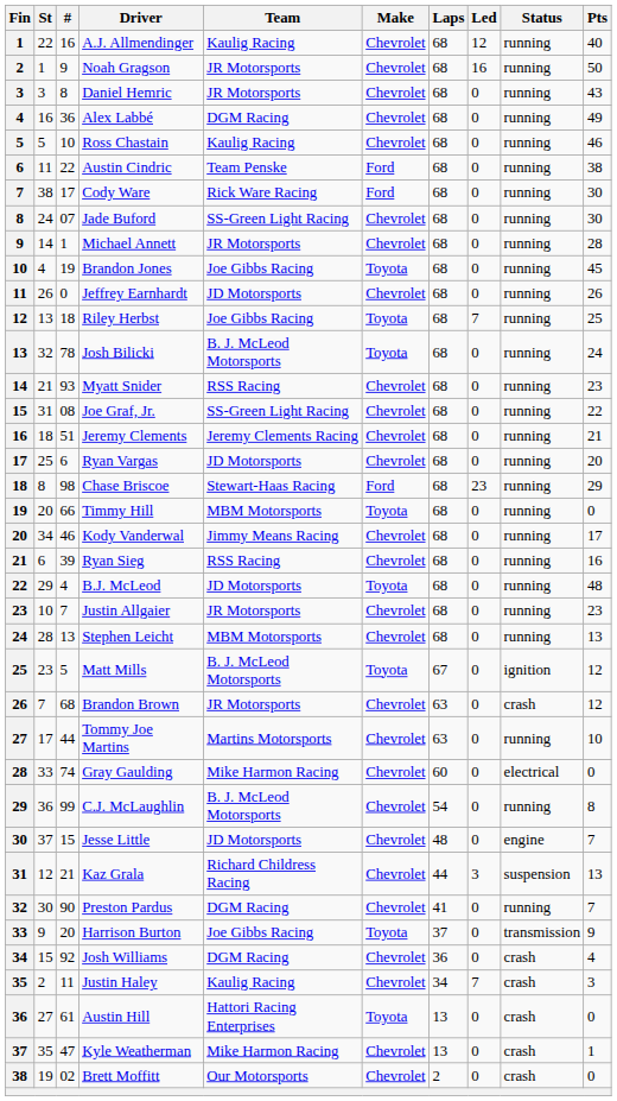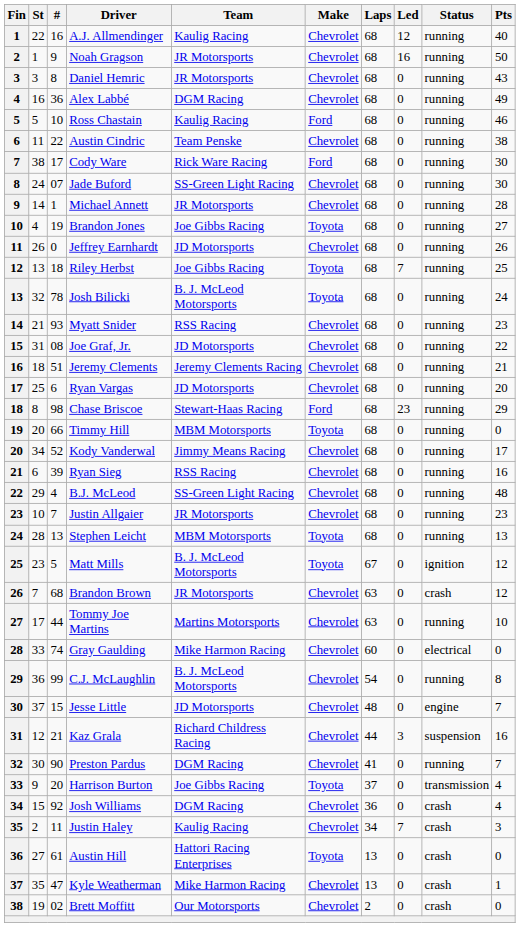 <table class="wikitable" style="font-size:95%">
 <tr>
 <th>Fin</th>
 <th>St</th>
 <th>#</th>
 <th>Driver</th>
 <th>Team</th>
 <th>Make</th>
 <th>Laps</th>
 <th>Led</th>
 <th>Status</th>
 <th>Pts</th>
 </tr>
 <tr>
 <th>1</th>
 <td>22</td>
 <td>16</td>
 <td><a href='#'>A.J. Allmendinger</a></td>
 <td><a href='#'>Kaulig Racing</a></td>
 <td><a href='#'>Chevrolet</a></td>
 <td>68</td>
 <td>12</td>
 <td>running</td>
 <td>40</td>
 </tr>
 <tr>
 <th>2</th>
 <td>1</td>
 <td>9</td>
 <td><a href='#'>Noah Gragson</a></td>
 <td><a href='#'>JR Motorsports</a></td>
 <td><a href='#'>Chevrolet</a></td>
 <td>68</td>
 <td>16</td>
 <td>running</td>
 <td>50</td>
 </tr>
 <tr>
 <th>3</th>
 <td>3</td>
 <td>8</td>
 <td><a href='#'>Daniel Hemric</a></td>
 <td><a href='#'>JR Motorsports</a></td>
 <td><a href='#'>Chevrolet</a></td>
 <td>68</td>
 <td>0</td>
 <td>running</td>
 <td>43</td>
 </tr>
 <tr>
 <th>4</th>
 <td>16</td>
 <td>36</td>
 <td><a href='#'>Alex Labbé</a></td>
 <td><a href='#'>DGM Racing</a></td>
 <td><a href='#'>Chevrolet</a></td>
 <td>68</td>
 <td>0</td>
 <td>running</td>
 <td>49</td>
 </tr>
 <tr>
 <th>5</th>
 <td>5</td>
 <td>10</td>
 <td><a href='#'>Ross Chastain</a></td>
 <td><a href='#'>Kaulig Racing</a></td>
-<td><a href='#'>Chevrolet</a></td>
+<td><a href='#'>Ford</a></td>
 <td>68</td>
 <td>0</td>
 <td>running</td>
 <td>46</td>
 </tr>
 <tr>
 <th>6</th>
 <td>11</td>
 <td>22</td>
 <td><a href='#'>Austin Cindric</a></td>
 <td><a href='#'>Team Penske</a></td>
-<td><a href='#'>Ford</a></td>
+<td><a href='#'>Chevrolet</a></td>
 <td>68</td>
 <td>0</td>
 <td>running</td>
 <td>38</td>
 </tr>
 <tr>
 <th>7</th>
 <td>38</td>
 <td>17</td>
 <td><a href='#'>Cody Ware</a></td>
 <td><a href='#'>Rick Ware Racing</a></td>
 <td><a href='#'>Ford</a></td>
 <td>68</td>
 <td>0</td>
 <td>running</td>
 <td>30</td>
 </tr>
 <tr>
 <th>8</th>
 <td>24</td>
 <td>07</td>
 <td><a href='#'>Jade Buford</a></td>
 <td><a href='#'>SS-Green Light Racing</a></td>
 <td><a href='#'>Chevrolet</a></td>
 <td>68</td>
 <td>0</td>
 <td>running</td>
 <td>30</td>
 </tr>
 <tr>
 <th>9</th>
 <td>14</td>
 <td>1</td>
 <td><a href='#'>Michael Annett</a></td>
 <td><a href='#'>JR Motorsports</a></td>
 <td><a href='#'>Chevrolet</a></td>
 <td>68</td>
 <td>0</td>
 <td>running</td>
 <td>28</td>
 </tr>
 <tr>
 <th>10</th>
 <td>4</td>
 <td>19</td>
 <td><a href='#'>Brandon Jones</a></td>
 <td><a href='#'>Joe Gibbs Racing</a></td>
 <td><a href='#'>Toyota</a></td>
 <td>68</td>
 <td>0</td>
 <td>running</td>
-<td>45</td>
+<td>27</td>
 </tr>
 <tr>
 <th>11</th>
 <td>26</td>
 <td>0</td>
 <td><a href='#'>Jeffrey Earnhardt</a></td>
 <td><a href='#'>JD Motorsports</a></td>
 <td><a href='#'>Chevrolet</a></td>
 <td>68</td>
 <td>0</td>
 <td>running</td>
 <td>26</td>
 </tr>
 <tr>
 <th>12</th>
 <td>13</td>
 <td>18</td>
 <td><a href='#'>Riley Herbst</a></td>
 <td><a href='#'>Joe Gibbs Racing</a></td>
 <td><a href='#'>Toyota</a></td>
 <td>68</td>
 <td>7</td>
 <td>running</td>
 <td>25</td>
 </tr>
 <tr>
 <th>13</th>
 <td>32</td>
 <td>78</td>
 <td><a href='#'>Josh Bilicki</a></td>
 <td><a href='#'>B. J. McLeod Motorsports</a></td>
 <td><a href='#'>Toyota</a></td>
 <td>68</td>
 <td>0</td>
 <td>running</td>
 <td>24</td>
 </tr>
 <tr>
 <th>14</th>
 <td>21</td>
 <td>93</td>
 <td><a href='#'>Myatt Snider</a></td>
 <td><a href='#'>RSS Racing</a></td>
 <td><a href='#'>Chevrolet</a></td>
 <td>68</td>
 <td>0</td>
 <td>running</td>
 <td>23</td>
 </tr>
 <tr>
 <th>15</th>
 <td>31</td>
 <td>08</td>
 <td><a href='#'>Joe Graf, Jr.</a></td>
-<td><a href='#'>SS-Green Light Racing</a></td>
+<td><a href='#'>JD Motorsports</a></td>
 <td><a href='#'>Chevrolet</a></td>
 <td>68</td>
 <td>0</td>
 <td>running</td>
 <td>22</td>
 </tr>
 <tr>
 <th>16</th>
 <td>18</td>
 <td>51</td>
 <td><a href='#'>Jeremy Clements</a></td>
 <td><a href='#'>Jeremy Clements Racing</a></td>
 <td><a href='#'>Chevrolet</a></td>
 <td>68</td>
 <td>0</td>
 <td>running</td>
 <td>21</td>
 </tr>
 <tr>
 <th>17</th>
 <td>25</td>
 <td>6</td>
 <td><a href='#'>Ryan Vargas</a></td>
 <td><a href='#'>JD Motorsports</a></td>
 <td><a href='#'>Chevrolet</a></td>
 <td>68</td>
 <td>0</td>
 <td>running</td>
 <td>20</td>
 </tr>
 <tr>
 <th>18</th>
 <td>8</td>
 <td>98</td>
 <td><a href='#'>Chase Briscoe</a></td>
 <td><a href='#'>Stewart-Haas Racing</a></td>
 <td><a href='#'>Ford</a></td>
 <td>68</td>
 <td>23</td>
 <td>running</td>
 <td>29</td>
 </tr>
 <tr>
 <th>19</th>
 <td>20</td>
 <td>66</td>
 <td><a href='#'>Timmy Hill</a></td>
 <td><a href='#'>MBM Motorsports</a></td>
 <td><a href='#'>Toyota</a></td>
 <td>68</td>
 <td>0</td>
 <td>running</td>
 <td>0</td>
 </tr>
 <tr>
 <th>20</th>
 <td>34</td>
-<td>46</td>
+<td>52</td>
 <td><a href='#'>Kody Vanderwal</a></td>
 <td><a href='#'>Jimmy Means Racing</a></td>
 <td><a href='#'>Chevrolet</a></td>
 <td>68</td>
 <td>0</td>
 <td>running</td>
 <td>17</td>
 </tr>
 <tr>
 <th>21</th>
 <td>6</td>
 <td>39</td>
 <td><a href='#'>Ryan Sieg</a></td>
 <td><a href='#'>RSS Racing</a></td>
 <td><a href='#'>Chevrolet</a></td>
 <td>68</td>
 <td>0</td>
 <td>running</td>
 <td>16</td>
 </tr>
 <tr>
 <th>22</th>
 <td>29</td>
 <td>4</td>
 <td><a href='#'>B.J. McLeod</a></td>
-<td><a href='#'>JD Motorsports</a></td>
-<td><a href='#'>Toyota</a></td>
+<td><a href='#'>SS-Green Light Racing</a></td>
+<td><a href='#'>Chevrolet</a></td>
 <td>68</td>
 <td>0</td>
 <td>running</td>
 <td>48</td>
 </tr>
 <tr>
 <th>23</th>
 <td>10</td>
 <td>7</td>
 <td><a href='#'>Justin Allgaier</a></td>
 <td><a href='#'>JR Motorsports</a></td>
 <td><a href='#'>Chevrolet</a></td>
 <td>68</td>
 <td>0</td>
 <td>running</td>
 <td>23</td>
 </tr>
 <tr>
 <th>24</th>
 <td>28</td>
 <td>13</td>
 <td><a href='#'>Stephen Leicht</a></td>
 <td><a href='#'>MBM Motorsports</a></td>
-<td><a href='#'>Chevrolet</a></td>
+<td><a href='#'>Toyota</a></td>
 <td>68</td>
 <td>0</td>
 <td>running</td>
 <td>13</td>
 </tr>
 <tr>
 <th>25</th>
 <td>23</td>
 <td>5</td>
 <td><a href='#'>Matt Mills</a></td>
 <td><a href='#'>B. J. McLeod Motorsports</a></td>
 <td><a href='#'>Toyota</a></td>
 <td>67</td>
 <td>0</td>
 <td>ignition</td>
 <td>12</td>
 </tr>
 <tr>
 <th>26</th>
 <td>7</td>
 <td>68</td>
 <td><a href='#'>Brandon Brown</a></td>
 <td><a href='#'>JR Motorsports</a></td>
 <td><a href='#'>Chevrolet</a></td>
 <td>63</td>
 <td>0</td>
 <td>crash</td>
 <td>12</td>
 </tr>
 <tr>
 <th>27</th>
 <td>17</td>
 <td>44</td>
 <td><a href='#'>Tommy Joe Martins</a></td>
 <td><a href='#'>Martins Motorsports</a></td>
 <td><a href='#'>Chevrolet</a></td>
 <td>63</td>
 <td>0</td>
 <td>running</td>
 <td>10</td>
 </tr>
 <tr>
 <th>28</th>
 <td>33</td>
 <td>74</td>
 <td><a href='#'>Gray Gaulding</a></td>
 <td><a href='#'>Mike Harmon Racing</a></td>
 <td><a href='#'>Chevrolet</a></td>
 <td>60</td>
 <td>0</td>
 <td>electrical</td>
 <td>0</td>
 </tr>
 <tr>
 <th>29</th>
 <td>36</td>
 <td>99</td>
 <td><a href='#'>C.J. McLaughlin</a></td>
 <td><a href='#'>B. J. McLeod Motorsports</a></td>
 <td><a href='#'>Chevrolet</a></td>
 <td>54</td>
 <td>0</td>
 <td>running</td>
 <td>8</td>
 </tr>
 <tr>
 <th>30</th>
 <td>37</td>
 <td>15</td>
 <td><a href='#'>Jesse Little</a></td>
 <td><a href='#'>JD Motorsports</a></td>
 <td><a href='#'>Chevrolet</a></td>
 <td>48</td>
 <td>0</td>
 <td>engine</td>
 <td>7</td>
 </tr>
 <tr>
 <th>31</th>
 <td>12</td>
 <td>21</td>
 <td><a href='#'>Kaz Grala</a></td>
 <td><a href='#'>Richard Childress Racing</a></td>
 <td><a href='#'>Chevrolet</a></td>
 <td>44</td>
 <td>3</td>
 <td>suspension</td>
-<td>13</td>
+<td>16</td>
 </tr>
 <tr>
 <th>32</th>
 <td>30</td>
 <td>90</td>
 <td><a href='#'>Preston Pardus</a></td>
 <td><a href='#'>DGM Racing</a></td>
 <td><a href='#'>Chevrolet</a></td>
 <td>41</td>
 <td>0</td>
 <td>running</td>
 <td>7</td>
 </tr>
 <tr>
 <th>33</th>
 <td>9</td>
 <td>20</td>
 <td><a href='#'>Harrison Burton</a></td>
 <td><a href='#'>Joe Gibbs Racing</a></td>
 <td><a href='#'>Toyota</a></td>
 <td>37</td>
 <td>0</td>
 <td>transmission</td>
-<td>9</td>
+<td>4</td>
 </tr>
 <tr>
 <th>34</th>
 <td>15</td>
 <td>92</td>
 <td><a href='#'>Josh Williams</a></td>
 <td><a href='#'>DGM Racing</a></td>
 <td><a href='#'>Chevrolet</a></td>
 <td>36</td>
 <td>0</td>
 <td>crash</td>
 <td>4</td>
 </tr>
 <tr>
 <th>35</th>
 <td>2</td>
 <td>11</td>
 <td><a href='#'>Justin Haley</a></td>
 <td><a href='#'>Kaulig Racing</a></td>
 <td><a href='#'>Chevrolet</a></td>
 <td>34</td>
 <td>7</td>
 <td>crash</td>
 <td>3</td>
 </tr>
 <tr>
 <th>36</th>
 <td>27</td>
 <td>61</td>
 <td><a href='#'>Austin Hill</a></td>
 <td><a href='#'>Hattori Racing Enterprises</a></td>
 <td><a href='#'>Toyota</a></td>
 <td>13</td>
 <td>0</td>
 <td>crash</td>
 <td>0</td>
 </tr>
 <tr>
 <th>37</th>
 <td>35</td>
 <td>47</td>
 <td><a href='#'>Kyle Weatherman</a></td>
 <td><a href='#'>Mike Harmon Racing</a></td>
 <td><a href='#'>Chevrolet</a></td>
 <td>13</td>
 <td>0</td>
 <td>crash</td>
 <td>1</td>
 </tr>
 <tr>
 <th>38</th>
 <td>19</td>
 <td>02</td>
 <td><a href='#'>Brett Moffitt</a></td>
 <td><a href='#'>Our Motorsports</a></td>
 <td><a href='#'>Chevrolet</a></td>
 <td>2</td>
 <td>0</td>
 <td>crash</td>
 <td>0</td>
 </tr>
 <tr>
 <th colspan="10"></th>
 </tr>
 </table>
